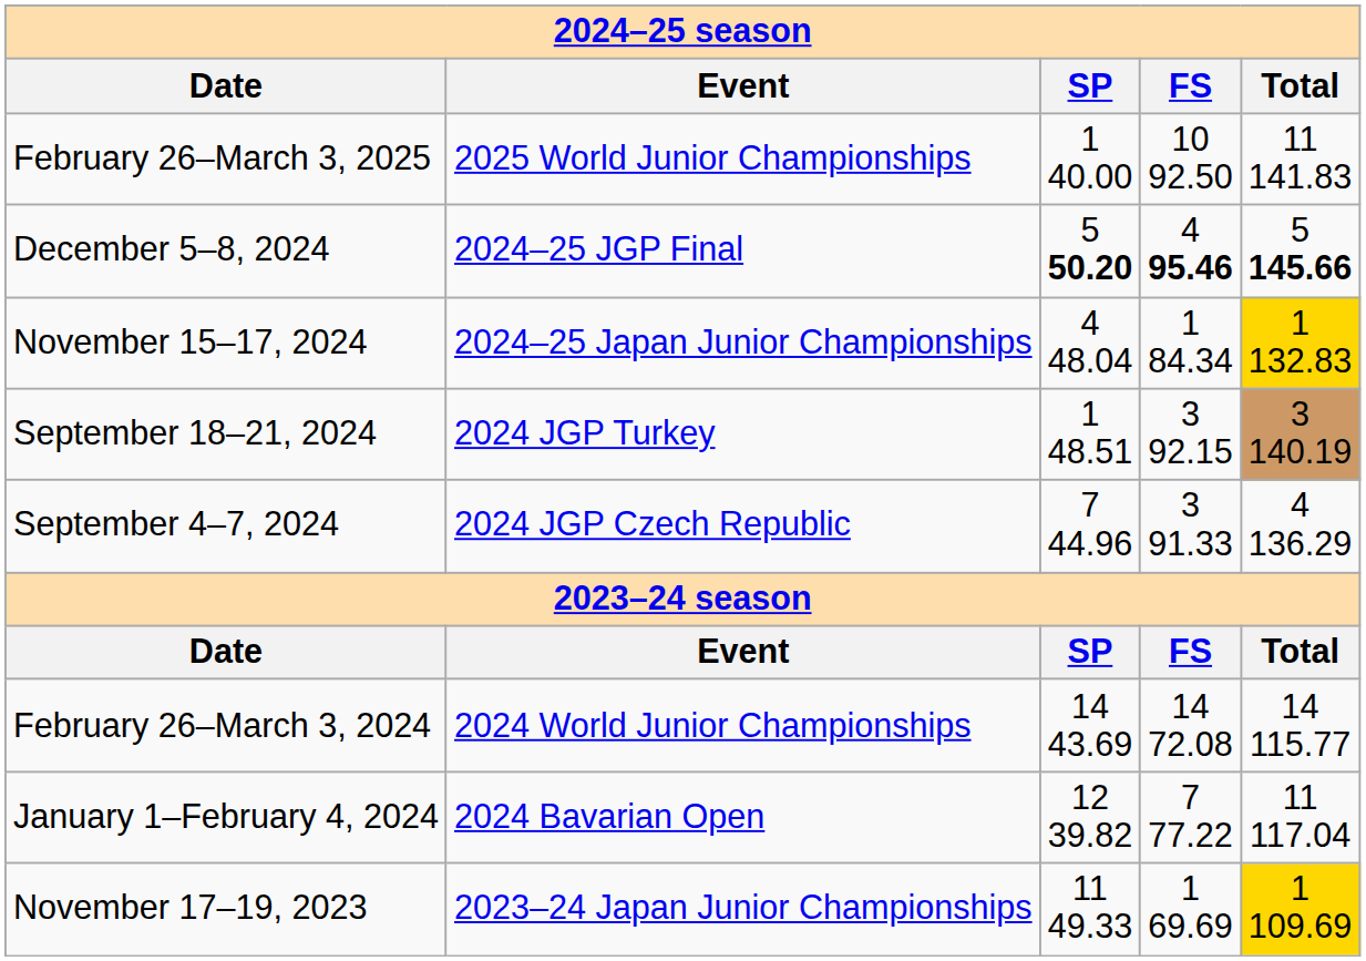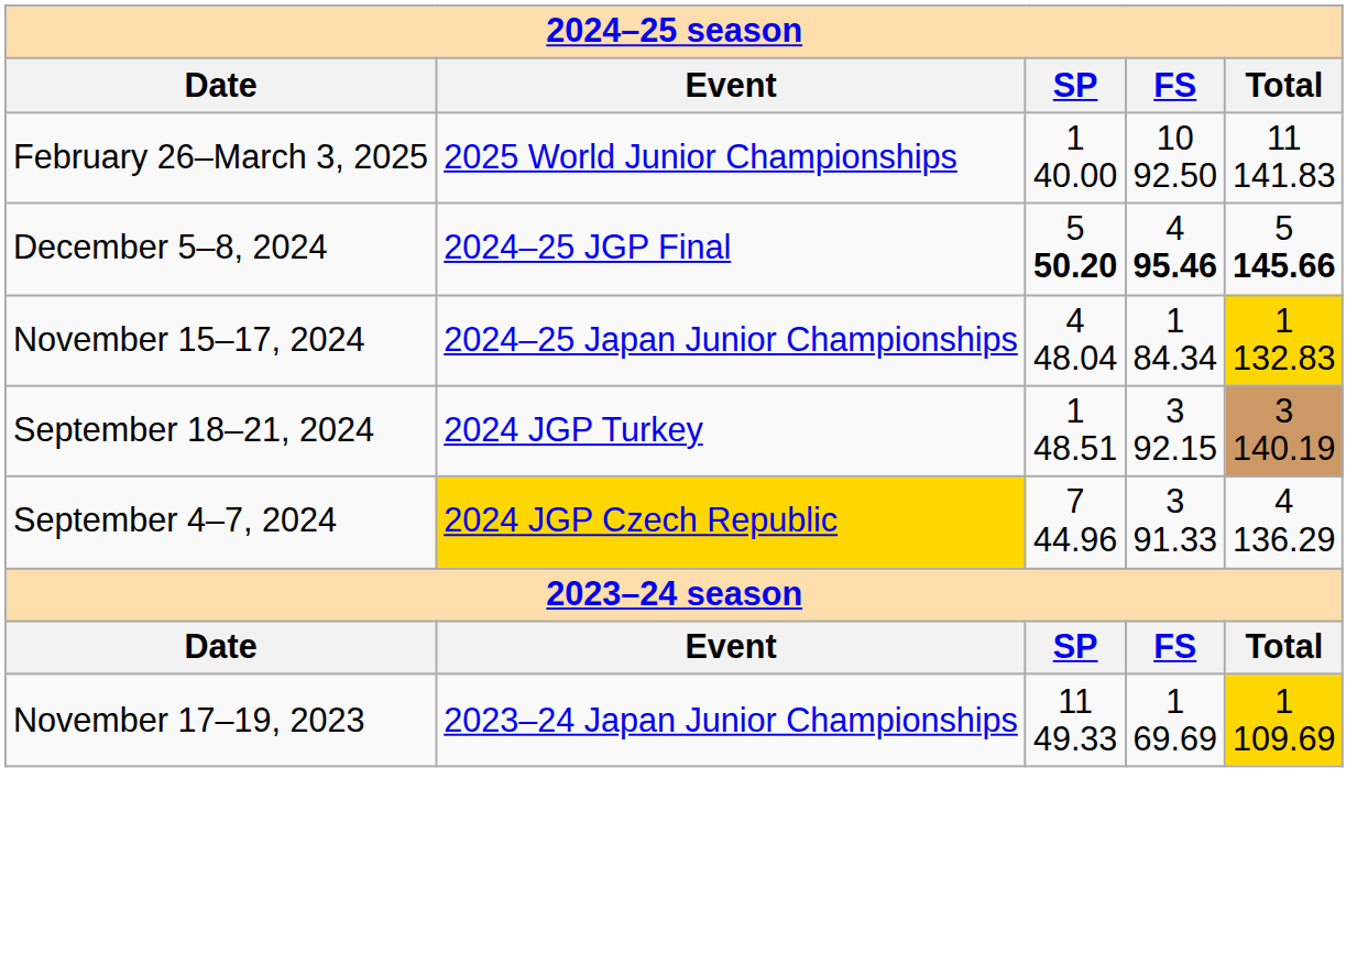 <table class="wikitable">
 <tr>
 <th colspan="5" style="background-color: #ffdead; " align="center"><a href='#'>2024–25 season</a></th>
 </tr>
 <tr>
 <th>Date</th>
 <th>Event</th>
 <th><a href='#'>SP</a></th>
 <th><a href='#'>FS</a></th>
 <th>Total</th>
 </tr>
 <tr>
 <td>February 26–March 3, 2025</td>
 <td><a href='#'>2025 World Junior Championships</a></td>
 <td align=center>1 <br> 40.00</td>
 <td align=center>10 <br> 92.50</td>
 <td align=center>11 <br> 141.83</td>
 </tr>
 <tr>
 <td>December 5–8, 2024</td>
 <td><a href='#'>2024–25 JGP Final</a></td>
 <td align=center>5 <br> <strong>50.20</strong></td>
 <td align=center>4 <br> <strong>95.46</strong></td>
 <td align=center>5 <br> <strong>145.66</strong></td>
 </tr>
 <tr>
 <td>November 15–17, 2024</td>
 <td><a href='#'>2024–25 Japan Junior Championships</a></td>
 <td align=center>4 <br> 48.04</td>
 <td align=center>1 <br> 84.34</td>
 <td align=center bgcolor=gold>1 <br> 132.83</td>
 </tr>
 <tr>
 <td>September 18–21, 2024</td>
 <td><a href='#'>2024 JGP Turkey</a></td>
 <td align=center>1 <br> 48.51</td>
 <td align=center>3 <br> 92.15</td>
 <td align=center bgcolor=cc9966>3 <br> 140.19</td>
 </tr>
 <tr>
 <td>September 4–7, 2024</td>
-<td><a href='#'>2024 JGP Czech Republic</a></td>
+<td style="background: gold;"><a href='#'>2024 JGP Czech Republic</a></td>
 <td align=center>7 <br> 44.96</td>
 <td align=center>3 <br> 91.33</td>
 <td align=center>4 <br> 136.29</td>
 </tr>
 <tr>
 <th colspan="5" style="background-color: #ffdead; " align="center"><a href='#'>2023–24 season</a></th>
 </tr>
 <tr>
 <th>Date</th>
 <th>Event</th>
 <th><a href='#'>SP</a></th>
 <th><a href='#'>FS</a></th>
 <th>Total</th>
 </tr>
 <tr>
-<td>February 26–March 3, 2024</td>
-<td><a href='#'>2024 World Junior Championships</a></td>
-<td align=center>14 <br>  43.69</td>
-<td align=center>14 <br>  72.08</td>
-<td align=center>14 <br> 115.77</td>
-</tr>
-<tr>
-<td>January 1–February 4, 2024</td>
-<td><a href='#'>2024 Bavarian Open</a></td>
-<td align=center>12 <br> 39.82</td>
-<td align=center>7 <br> 77.22</td>
-<td align=center>11 <br> 117.04</td>
-</tr>
-<tr>
 <td>November 17–19, 2023</td>
 <td><a href='#'>2023–24 Japan Junior Championships</a></td>
 <td align=center>11 <br> 49.33</td>
 <td align=center>1 <br> 69.69</td>
 <td align=center bgcolor=gold>1 <br> 109.69</td>
 </tr>
 </table>
